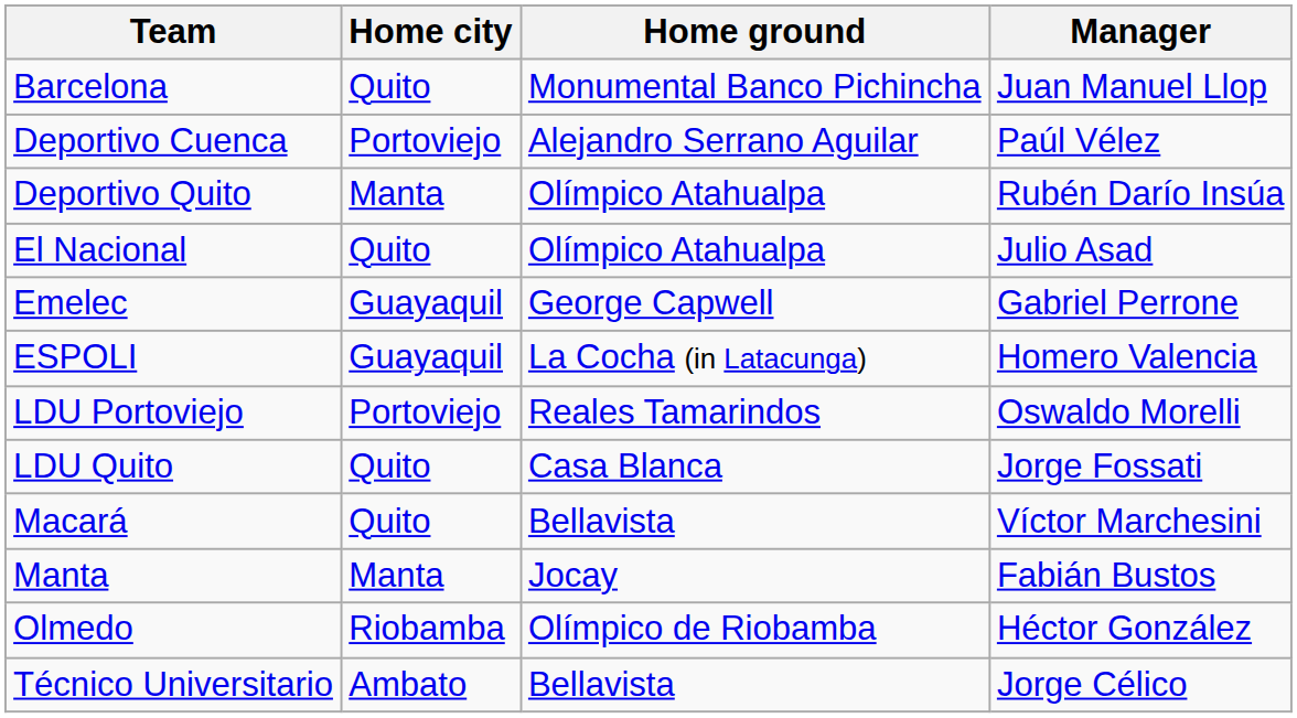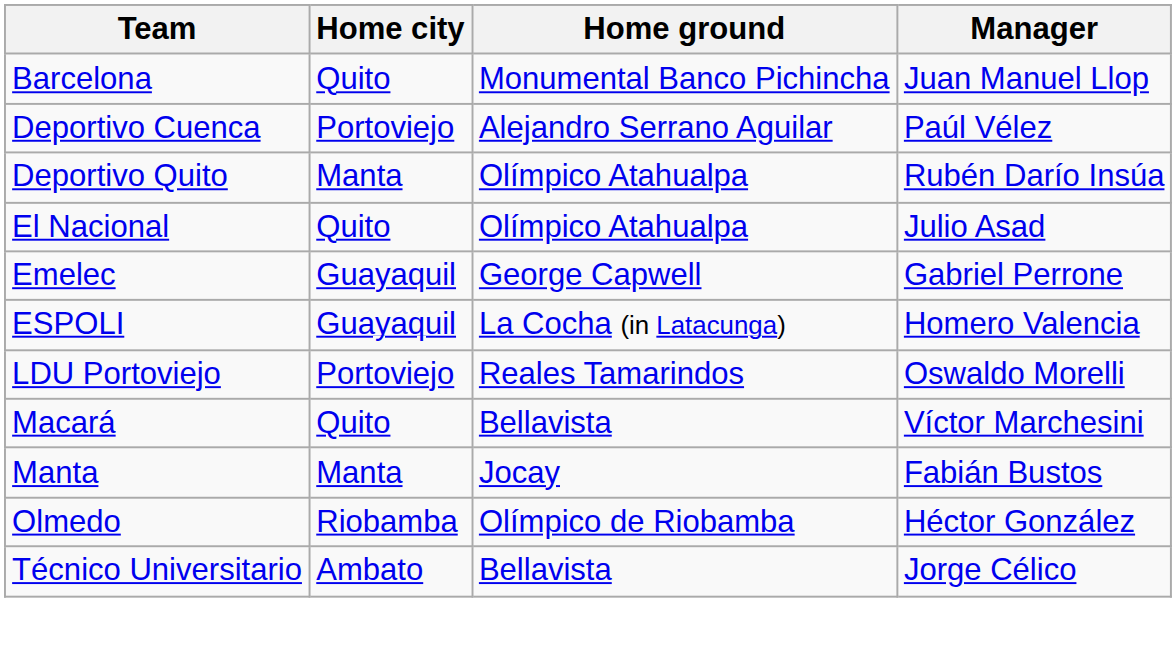 <table class="wikitable sortable">
 <tr>
 <th>Team</th>
 <th>Home city</th>
 <th>Home ground</th>
 <th>Manager</th>
 </tr>
 <tr>
 <td><a href='#'>Barcelona</a></td>
 <td><a href='#'>Quito</a></td>
 <td><a href='#'>Monumental Banco Pichincha</a></td>
 <td><a href='#'>Juan Manuel Llop</a></td>
 </tr>
 <tr>
 <td><a href='#'>Deportivo Cuenca</a></td>
 <td><a href='#'>Portoviejo</a></td>
 <td><a href='#'>Alejandro Serrano Aguilar</a></td>
 <td><a href='#'>Paúl Vélez</a></td>
 </tr>
 <tr>
 <td><a href='#'>Deportivo Quito</a></td>
 <td><a href='#'>Manta</a></td>
 <td><a href='#'>Olímpico Atahualpa</a></td>
 <td><a href='#'>Rubén Darío Insúa</a></td>
 </tr>
 <tr>
 <td><a href='#'>El Nacional</a></td>
 <td><a href='#'>Quito</a></td>
 <td><a href='#'>Olímpico Atahualpa</a></td>
 <td><a href='#'>Julio Asad</a></td>
 </tr>
 <tr>
 <td><a href='#'>Emelec</a></td>
 <td><a href='#'>Guayaquil</a></td>
 <td><a href='#'>George Capwell</a></td>
 <td><a href='#'>Gabriel Perrone</a></td>
 </tr>
 <tr>
 <td><a href='#'>ESPOLI</a></td>
 <td><a href='#'>Guayaquil</a></td>
 <td><a href='#'>La Cocha</a> <small>(in <a href='#'>Latacunga</a>)</small></td>
 <td><a href='#'>Homero Valencia</a></td>
 </tr>
 <tr>
 <td><a href='#'>LDU Portoviejo</a></td>
 <td><a href='#'>Portoviejo</a></td>
 <td><a href='#'>Reales Tamarindos</a></td>
 <td><a href='#'>Oswaldo Morelli</a></td>
 </tr>
 <tr>
-<td><a href='#'>LDU Quito</a></td>
-<td><a href='#'>Quito</a></td>
-<td><a href='#'>Casa Blanca</a></td>
-<td><a href='#'>Jorge Fossati</a></td>
-</tr>
-<tr>
 <td><a href='#'>Macará</a></td>
 <td><a href='#'>Quito</a></td>
 <td><a href='#'>Bellavista</a></td>
 <td><a href='#'>Víctor Marchesini</a></td>
 </tr>
 <tr>
 <td><a href='#'>Manta</a></td>
 <td><a href='#'>Manta</a></td>
 <td><a href='#'>Jocay</a></td>
 <td><a href='#'>Fabián Bustos</a></td>
 </tr>
 <tr>
 <td><a href='#'>Olmedo</a></td>
 <td><a href='#'>Riobamba</a></td>
 <td><a href='#'>Olímpico de Riobamba</a></td>
 <td><a href='#'>Héctor González</a></td>
 </tr>
 <tr>
 <td><a href='#'>Técnico Universitario</a></td>
 <td><a href='#'>Ambato</a></td>
 <td><a href='#'>Bellavista</a></td>
 <td><a href='#'>Jorge Célico</a></td>
 </tr>
 </table>
